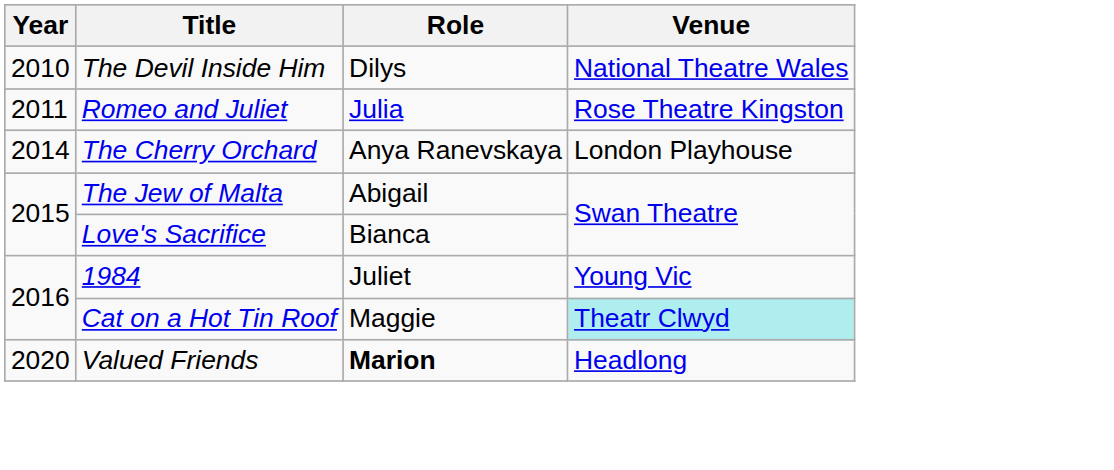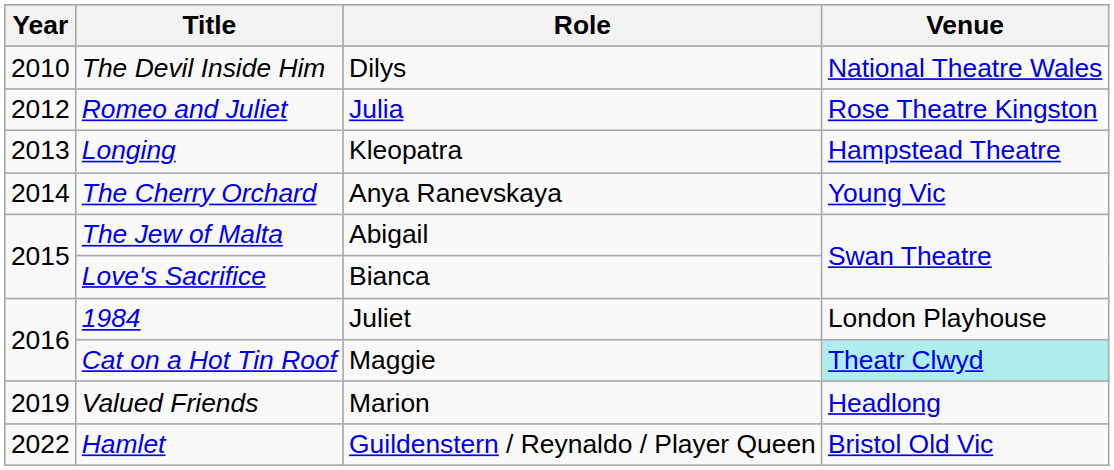 <table class="wikitable sortable">
 <tr>
 <th>Year</th>
 <th>Title</th>
 <th>Role</th>
 <th>Venue</th>
 </tr>
 <tr>
 <td>2010</td>
 <td><em>The Devil Inside Him</em></td>
 <td>Dilys</td>
 <td><a href='#'>National Theatre Wales</a></td>
 </tr>
 <tr>
-<td>2011</td>
+<td>2012</td>
 <td><em><a href='#'>Romeo and Juliet</a></em></td>
 <td><a href='#'>Julia</a></td>
 <td><a href='#'>Rose Theatre Kingston</a></td>
 </tr>
 <tr>
+<td>2013</td>
+<td><em><a href='#'>Longing</a></em></td>
+<td>Kleopatra</td>
+<td><a href='#'>Hampstead Theatre</a></td>
+</tr>
+<tr>
 <td>2014</td>
 <td><em><a href='#'>The Cherry Orchard</a></em></td>
 <td>Anya Ranevskaya</td>
-<td>London Playhouse</td>
+<td><a href='#'>Young Vic</a></td>
 </tr>
 <tr>
 <td rowspan="2">2015</td>
 <td><em><a href='#'>The Jew of Malta</a></em></td>
 <td>Abigail</td>
 <td rowspan="2"><a href='#'>Swan Theatre</a></td>
 </tr>
 <tr>
 <td><em><a href='#'>Love's Sacrifice</a></em></td>
 <td>Bianca</td>
 </tr>
 <tr>
 <td rowspan="2">2016</td>
 <td><em><a href='#'>1984</a></em></td>
 <td>Juliet</td>
-<td><a href='#'>Young Vic</a></td>
+<td>London Playhouse</td>
 </tr>
 <tr>
 <td><em><a href='#'>Cat on a Hot Tin Roof</a></em></td>
 <td>Maggie</td>
 <td style="background: paleturquoise;"><a href='#'>Theatr Clwyd</a></td>
 </tr>
 <tr>
-<td>2020</td>
+<td>2019</td>
 <td><em>Valued Friends</em></td>
-<td><strong>Marion</strong></td>
+<td>Marion</td>
 <td><a href='#'>Headlong</a></td>
 </tr>
+<tr>
+<td>2022</td>
+<td><em><a href='#'>Hamlet</a></em></td>
+<td><a href='#'>Guildenstern</a> / Reynaldo / Player Queen</td>
+<td><a href='#'>Bristol Old Vic</a></td>
+</tr>
 </table>
